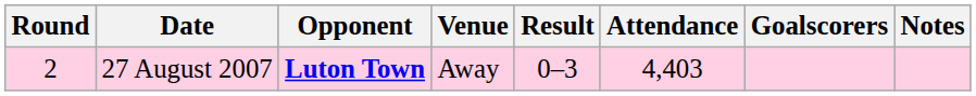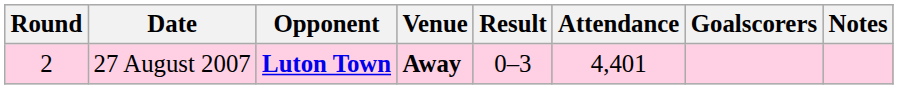 <table class="wikitable">
 <tr>
 <th>Round</th>
 <th>Date</th>
 <th>Opponent</th>
 <th>Venue</th>
 <th>Result</th>
 <th>Attendance</th>
 <th>Goalscorers</th>
 <th>Notes</th>
 </tr>
 <tr bgcolor="#ffd0e3">
 <td align="center">2</td>
 <td>27 August 2007</td>
 <td><strong><a href='#'>Luton Town</a></strong></td>
-<td>Away</td>
+<td><strong>Away</strong></td>
 <td align="center">0–3</td>
-<td align="center">4,403</td>
+<td align="center">4,401</td>
 <td></td>
 <td></td>
 </tr>
 </table>
